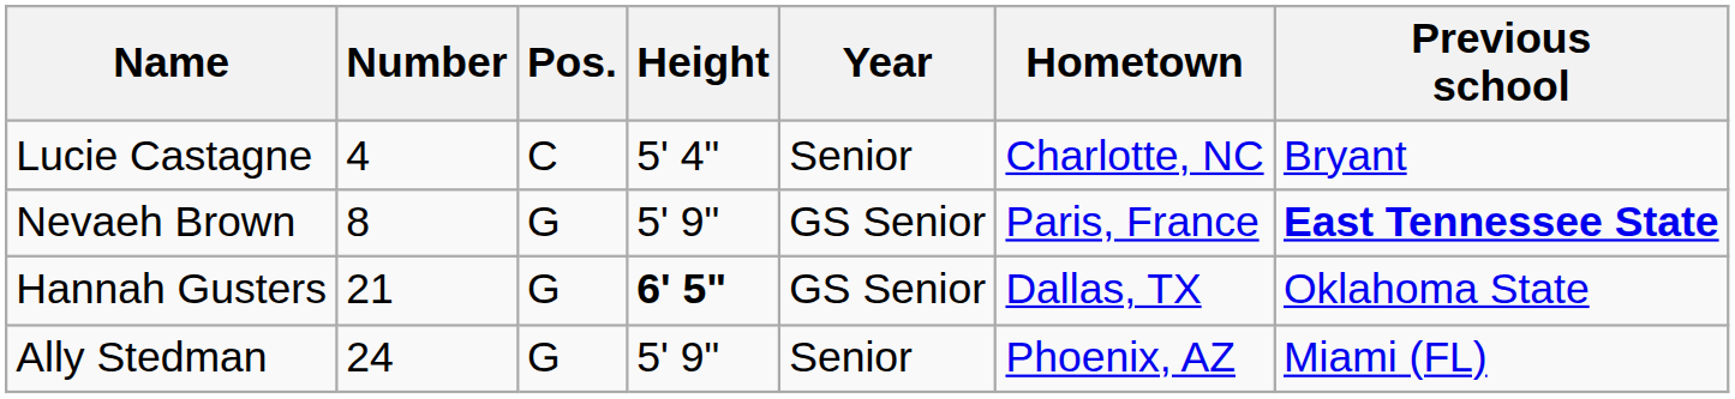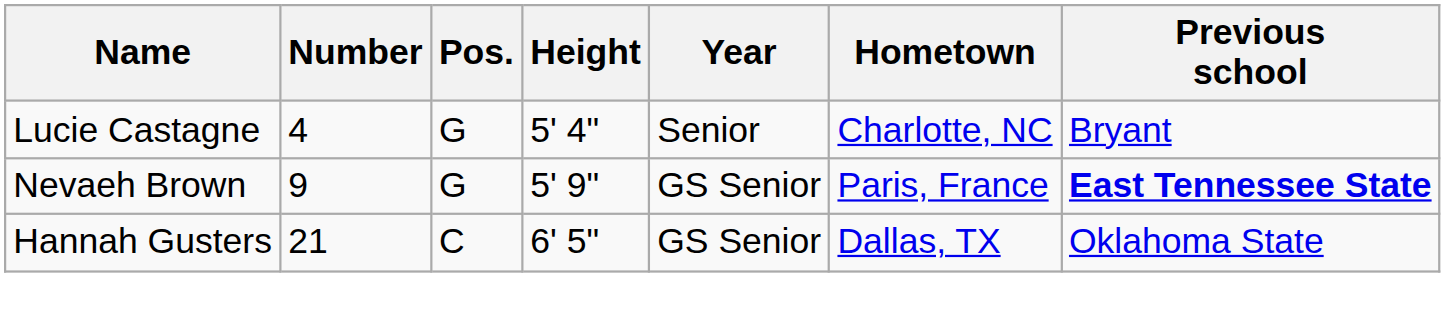 <table class="wikitable sortable" border="1">
 <tr>
 <th>Name</th>
 <th>Number</th>
 <th>Pos.</th>
 <th>Height</th>
 <th>Year</th>
 <th>Hometown</th>
 <th class="unsortable">Previous<br>school</th>
 </tr>
 <tr>
 <td>Lucie Castagne</td>
 <td>4</td>
-<td>C</td>
+<td>G</td>
 <td>5' 4"</td>
 <td>Senior</td>
 <td><a href='#'>Charlotte, NC</a></td>
 <td><a href='#'>Bryant</a></td>
 </tr>
 <tr>
 <td>Nevaeh Brown</td>
-<td>8</td>
+<td>9</td>
 <td>G</td>
 <td>5' 9"</td>
 <td>GS Senior</td>
 <td><a href='#'>Paris, France</a></td>
 <td><strong><a href='#'>East Tennessee State</a></strong></td>
 </tr>
 <tr>
 <td>Hannah Gusters</td>
 <td>21</td>
-<td>G</td>
-<td><strong>6' 5"</strong></td>
+<td>C</td>
+<td>6' 5"</td>
 <td>GS Senior</td>
 <td><a href='#'>Dallas, TX</a></td>
 <td><a href='#'>Oklahoma State</a></td>
 </tr>
-<tr>
-<td>Ally Stedman</td>
-<td>24</td>
-<td>G</td>
-<td>5' 9"</td>
-<td>Senior</td>
-<td><a href='#'>Phoenix, AZ</a></td>
-<td><a href='#'>Miami (FL)</a></td>
-</tr>
 </table>
